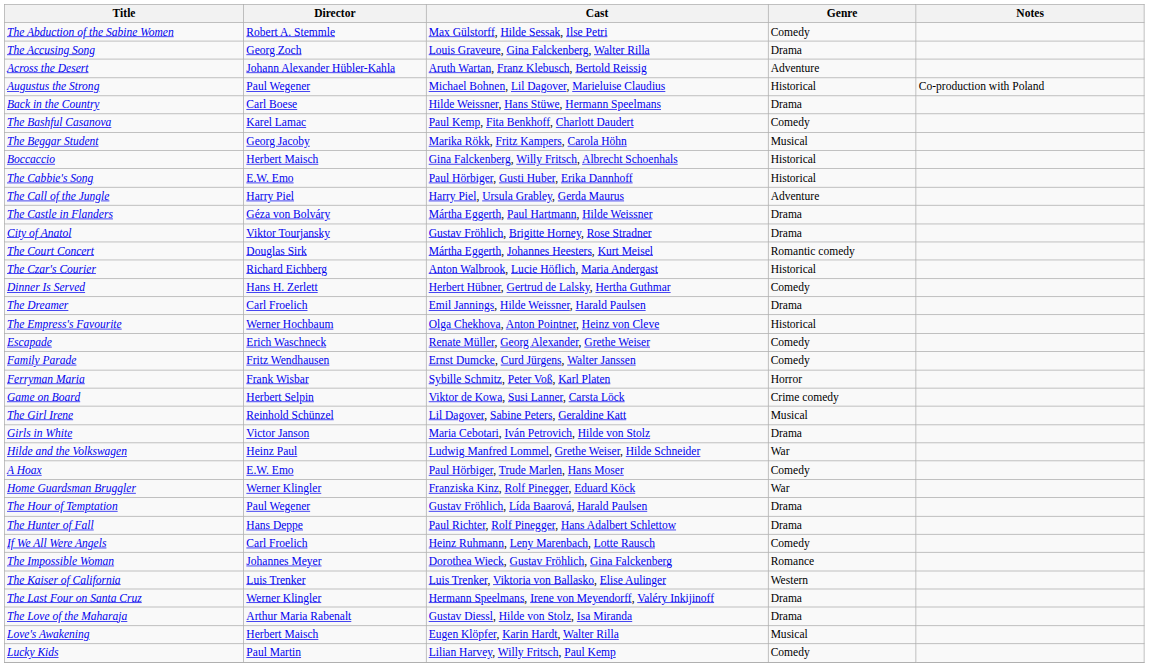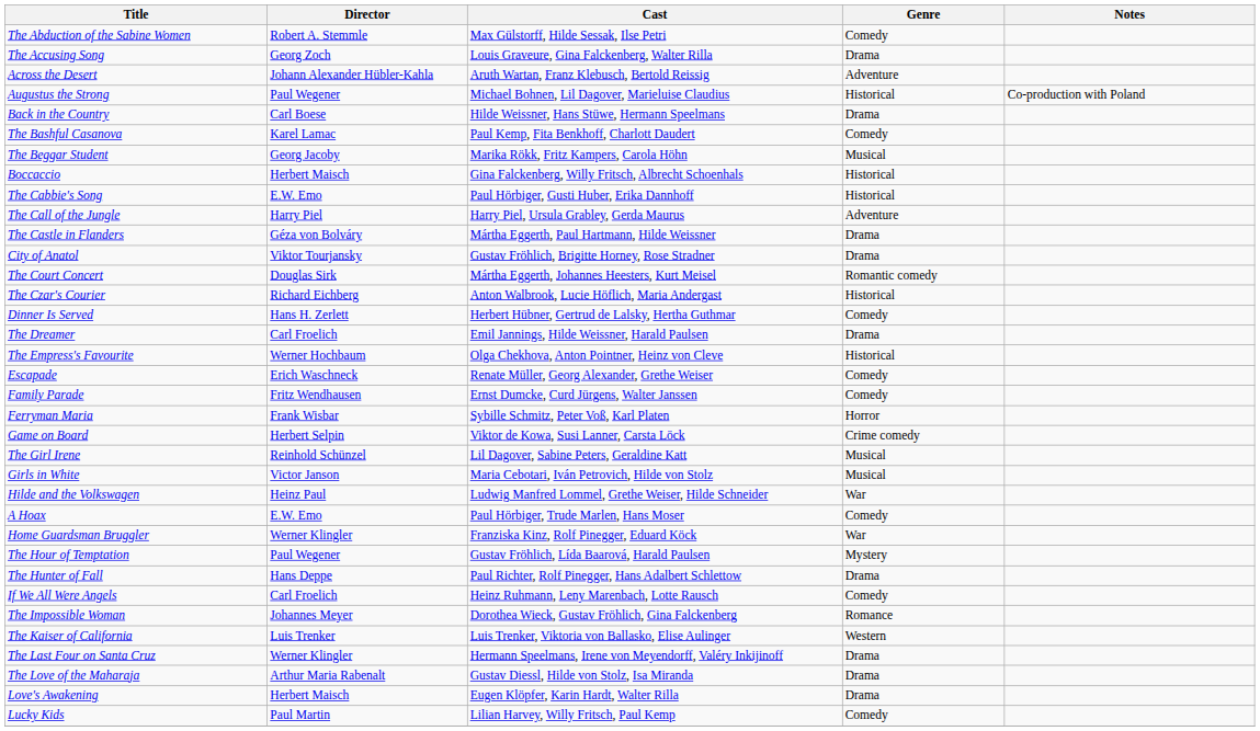 <table class="wikitable" style="width:100%;">
 <tr>
 <th style="width:21%;">Title</th>
 <th style="width:16%;">Director</th>
 <th style="width:30%;">Cast</th>
 <th style="width:13%;">Genre</th>
 <th style="width:20%;">Notes</th>
 </tr>
 <tr>
 <td><em><a href='#'>The Abduction of the Sabine Women</a></em></td>
 <td><a href='#'>Robert A. Stemmle</a></td>
 <td><a href='#'>Max Gülstorff</a>, <a href='#'>Hilde Sessak</a>, <a href='#'>Ilse Petri</a></td>
 <td>Comedy</td>
 <td></td>
 </tr>
 <tr>
 <td><em><a href='#'>The Accusing Song</a></em></td>
 <td><a href='#'>Georg Zoch</a></td>
 <td><a href='#'>Louis Graveure</a>, <a href='#'>Gina Falckenberg</a>, <a href='#'>Walter Rilla</a></td>
 <td>Drama</td>
 <td></td>
 </tr>
 <tr>
 <td><em><a href='#'>Across the Desert</a></em></td>
 <td><a href='#'>Johann Alexander Hübler-Kahla</a></td>
 <td><a href='#'>Aruth Wartan</a>, <a href='#'>Franz Klebusch</a>, <a href='#'>Bertold Reissig</a></td>
 <td>Adventure</td>
 <td></td>
 </tr>
 <tr>
 <td><em><a href='#'>Augustus the Strong</a></em></td>
 <td><a href='#'>Paul Wegener</a></td>
 <td><a href='#'>Michael Bohnen</a>, <a href='#'>Lil Dagover</a>, <a href='#'>Marieluise Claudius</a></td>
 <td>Historical</td>
 <td>Co-production with Poland</td>
 </tr>
 <tr>
 <td><em><a href='#'>Back in the Country</a></em></td>
 <td><a href='#'>Carl Boese</a></td>
 <td><a href='#'>Hilde Weissner</a>, <a href='#'>Hans Stüwe</a>, <a href='#'>Hermann Speelmans</a></td>
 <td>Drama</td>
 <td></td>
 </tr>
 <tr>
 <td><em><a href='#'>The Bashful Casanova</a></em></td>
 <td><a href='#'>Karel Lamac</a></td>
 <td><a href='#'>Paul Kemp</a>, <a href='#'>Fita Benkhoff</a>, <a href='#'>Charlott Daudert</a></td>
 <td>Comedy</td>
 <td></td>
 </tr>
 <tr>
 <td><em><a href='#'>The Beggar Student</a></em></td>
 <td><a href='#'>Georg Jacoby</a></td>
 <td><a href='#'>Marika Rökk</a>, <a href='#'>Fritz Kampers</a>, <a href='#'>Carola Höhn</a></td>
 <td>Musical</td>
 <td></td>
 </tr>
 <tr>
 <td><em><a href='#'>Boccaccio</a></em></td>
 <td><a href='#'>Herbert Maisch</a></td>
 <td><a href='#'>Gina Falckenberg</a>, <a href='#'>Willy Fritsch</a>, <a href='#'>Albrecht Schoenhals</a></td>
 <td>Historical</td>
 <td></td>
 </tr>
 <tr>
 <td><em><a href='#'>The Cabbie's Song</a></em></td>
 <td><a href='#'>E.W. Emo</a></td>
 <td><a href='#'>Paul Hörbiger</a>, <a href='#'>Gusti Huber</a>, <a href='#'>Erika Dannhoff</a></td>
 <td>Historical</td>
 <td></td>
 </tr>
 <tr>
 <td><em><a href='#'>The Call of the Jungle</a></em></td>
 <td><a href='#'>Harry Piel</a></td>
 <td><a href='#'>Harry Piel</a>, <a href='#'>Ursula Grabley</a>, <a href='#'>Gerda Maurus</a></td>
 <td>Adventure</td>
 <td></td>
 </tr>
 <tr>
 <td><em><a href='#'>The Castle in Flanders</a></em></td>
 <td><a href='#'>Géza von Bolváry</a></td>
 <td><a href='#'>Mártha Eggerth</a>, <a href='#'>Paul Hartmann</a>, <a href='#'>Hilde Weissner</a></td>
 <td>Drama</td>
 <td></td>
 </tr>
 <tr>
 <td><em><a href='#'>City of Anatol</a></em></td>
 <td><a href='#'>Viktor Tourjansky</a></td>
 <td><a href='#'>Gustav Fröhlich</a>, <a href='#'>Brigitte Horney</a>, <a href='#'>Rose Stradner</a></td>
 <td>Drama</td>
 <td></td>
 </tr>
 <tr>
 <td><em><a href='#'>The Court Concert</a></em></td>
 <td><a href='#'>Douglas Sirk</a></td>
 <td><a href='#'>Mártha Eggerth</a>, <a href='#'>Johannes Heesters</a>, <a href='#'>Kurt Meisel</a></td>
 <td>Romantic comedy</td>
 <td></td>
 </tr>
 <tr>
 <td><em><a href='#'>The Czar's Courier</a></em></td>
 <td><a href='#'>Richard Eichberg</a></td>
 <td><a href='#'>Anton Walbrook</a>, <a href='#'>Lucie Höflich</a>, <a href='#'>Maria Andergast</a></td>
 <td>Historical</td>
 <td></td>
 </tr>
 <tr>
 <td><em><a href='#'>Dinner Is Served</a></em></td>
 <td><a href='#'>Hans H. Zerlett</a></td>
 <td><a href='#'>Herbert Hübner</a>, <a href='#'>Gertrud de Lalsky</a>, <a href='#'>Hertha Guthmar</a></td>
 <td>Comedy</td>
 <td></td>
 </tr>
 <tr>
 <td><em><a href='#'>The Dreamer</a></em></td>
 <td><a href='#'>Carl Froelich</a></td>
 <td><a href='#'>Emil Jannings</a>, <a href='#'>Hilde Weissner</a>, <a href='#'>Harald Paulsen</a></td>
 <td>Drama</td>
 <td></td>
 </tr>
 <tr>
 <td><em><a href='#'>The Empress's Favourite</a></em></td>
 <td><a href='#'>Werner Hochbaum</a></td>
 <td><a href='#'>Olga Chekhova</a>, <a href='#'>Anton Pointner</a>, <a href='#'>Heinz von Cleve</a></td>
 <td>Historical</td>
 <td></td>
 </tr>
 <tr>
 <td><em><a href='#'>Escapade</a></em></td>
 <td><a href='#'>Erich Waschneck</a></td>
 <td><a href='#'>Renate Müller</a>, <a href='#'>Georg Alexander</a>, <a href='#'>Grethe Weiser</a></td>
 <td>Comedy</td>
 <td></td>
 </tr>
 <tr>
 <td><em><a href='#'>Family Parade</a></em></td>
 <td><a href='#'>Fritz Wendhausen</a></td>
 <td><a href='#'>Ernst Dumcke</a>, <a href='#'>Curd Jürgens</a>, <a href='#'>Walter Janssen</a></td>
 <td>Comedy</td>
 <td></td>
 </tr>
 <tr>
 <td><em><a href='#'>Ferryman Maria</a></em></td>
 <td><a href='#'>Frank Wisbar</a></td>
 <td><a href='#'>Sybille Schmitz</a>, <a href='#'>Peter Voß</a>, <a href='#'>Karl Platen</a></td>
 <td>Horror</td>
 <td></td>
 </tr>
 <tr>
 <td><em><a href='#'>Game on Board</a></em></td>
 <td><a href='#'>Herbert Selpin</a></td>
 <td><a href='#'>Viktor de Kowa</a>, <a href='#'>Susi Lanner</a>, <a href='#'>Carsta Löck</a></td>
 <td>Crime comedy</td>
 <td></td>
 </tr>
 <tr>
 <td><em><a href='#'>The Girl Irene</a></em></td>
 <td><a href='#'>Reinhold Schünzel</a></td>
 <td><a href='#'>Lil Dagover</a>, <a href='#'>Sabine Peters</a>, <a href='#'>Geraldine Katt</a></td>
 <td>Musical</td>
 <td></td>
 </tr>
 <tr>
 <td><em><a href='#'>Girls in White</a></em></td>
 <td><a href='#'>Victor Janson</a></td>
 <td><a href='#'>Maria Cebotari</a>, <a href='#'>Iván Petrovich</a>, <a href='#'>Hilde von Stolz</a></td>
-<td>Drama</td>
+<td>Musical</td>
 <td></td>
 </tr>
 <tr>
 <td><em><a href='#'>Hilde and the Volkswagen</a></em></td>
 <td><a href='#'>Heinz Paul</a></td>
 <td><a href='#'>Ludwig Manfred Lommel</a>, <a href='#'>Grethe Weiser</a>, <a href='#'>Hilde Schneider</a></td>
 <td>War</td>
 <td></td>
 </tr>
 <tr>
 <td><em><a href='#'>A Hoax</a></em></td>
 <td><a href='#'>E.W. Emo</a></td>
 <td><a href='#'>Paul Hörbiger</a>, <a href='#'>Trude Marlen</a>, <a href='#'>Hans Moser</a></td>
 <td>Comedy</td>
 <td></td>
 </tr>
 <tr>
 <td><em><a href='#'>Home Guardsman Bruggler</a></em></td>
 <td><a href='#'>Werner Klingler</a></td>
 <td><a href='#'>Franziska Kinz</a>, <a href='#'>Rolf Pinegger</a>, <a href='#'>Eduard Köck</a></td>
 <td>War</td>
 <td></td>
 </tr>
 <tr>
 <td><em><a href='#'>The Hour of Temptation</a></em></td>
 <td><a href='#'>Paul Wegener</a></td>
 <td><a href='#'>Gustav Fröhlich</a>, <a href='#'>Lída Baarová</a>, <a href='#'>Harald Paulsen</a></td>
-<td>Drama</td>
+<td>Mystery</td>
 <td></td>
 </tr>
 <tr>
 <td><em><a href='#'>The Hunter of Fall</a></em></td>
 <td><a href='#'>Hans Deppe</a></td>
 <td><a href='#'>Paul Richter</a>, <a href='#'>Rolf Pinegger</a>, <a href='#'>Hans Adalbert Schlettow</a></td>
 <td>Drama</td>
 <td></td>
 </tr>
 <tr>
 <td><em><a href='#'>If We All Were Angels</a></em></td>
 <td><a href='#'>Carl Froelich</a></td>
 <td><a href='#'>Heinz Ruhmann</a>, <a href='#'>Leny Marenbach</a>, <a href='#'>Lotte Rausch</a></td>
 <td>Comedy</td>
 <td></td>
 </tr>
 <tr>
 <td><em><a href='#'>The Impossible Woman</a></em></td>
 <td><a href='#'>Johannes Meyer</a></td>
 <td><a href='#'>Dorothea Wieck</a>, <a href='#'>Gustav Fröhlich</a>, <a href='#'>Gina Falckenberg</a></td>
 <td>Romance</td>
 <td></td>
 </tr>
 <tr>
 <td><em><a href='#'>The Kaiser of California</a></em></td>
 <td><a href='#'>Luis Trenker</a></td>
 <td><a href='#'>Luis Trenker</a>, <a href='#'>Viktoria von Ballasko</a>, <a href='#'>Elise Aulinger</a></td>
 <td>Western</td>
 <td></td>
 </tr>
 <tr>
 <td><em><a href='#'>The Last Four on Santa Cruz</a></em></td>
 <td><a href='#'>Werner Klingler</a></td>
 <td><a href='#'>Hermann Speelmans</a>, <a href='#'>Irene von Meyendorff</a>, <a href='#'>Valéry Inkijinoff</a></td>
 <td>Drama</td>
 <td></td>
 </tr>
 <tr>
 <td><em><a href='#'>The Love of the Maharaja</a></em></td>
 <td><a href='#'>Arthur Maria Rabenalt</a></td>
 <td><a href='#'>Gustav Diessl</a>, <a href='#'>Hilde von Stolz</a>, <a href='#'>Isa Miranda</a></td>
 <td>Drama</td>
 <td></td>
 </tr>
 <tr>
 <td><em><a href='#'>Love's Awakening</a></em></td>
 <td><a href='#'>Herbert Maisch</a></td>
 <td><a href='#'>Eugen Klöpfer</a>, <a href='#'>Karin Hardt</a>, <a href='#'>Walter Rilla</a></td>
-<td>Musical</td>
+<td>Drama</td>
 <td></td>
 </tr>
 <tr>
 <td><em><a href='#'>Lucky Kids</a></em></td>
 <td><a href='#'>Paul Martin</a></td>
 <td><a href='#'>Lilian Harvey</a>, <a href='#'>Willy Fritsch</a>, <a href='#'>Paul Kemp</a></td>
 <td>Comedy</td>
 <td></td>
 </tr>
 <tr>
 </tr>
 </table>
